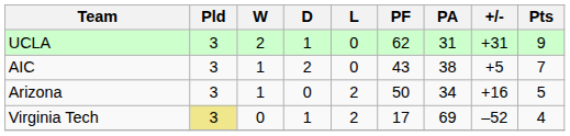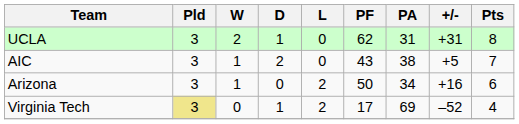 <table class="wikitable" style="text-align: center;">
 <tr>
 <th width="180">Team</th>
 <th width="40">Pld</th>
 <th width="40">W</th>
 <th width="40">D</th>
 <th width="40">L</th>
 <th width="40">PF</th>
 <th width="40">PA</th>
 <th width="40">+/-</th>
 <th width="40">Pts</th>
 </tr>
 <tr bgcolor=#ccffcc>
 <td align="left">UCLA</td>
 <td>3</td>
 <td>2</td>
 <td>1</td>
 <td>0</td>
 <td>62</td>
 <td>31</td>
 <td>+31</td>
-<td>9</td>
+<td>8</td>
 </tr>
 <tr>
 <td align="left">AIC</td>
 <td>3</td>
 <td>1</td>
 <td>2</td>
 <td>0</td>
 <td>43</td>
 <td>38</td>
 <td>+5</td>
 <td>7</td>
 </tr>
 <tr>
 <td align="left">Arizona</td>
 <td>3</td>
 <td>1</td>
 <td>0</td>
 <td>2</td>
 <td>50</td>
 <td>34</td>
 <td>+16</td>
-<td>5</td>
+<td>6</td>
 </tr>
 <tr>
 <td align="left">Virginia Tech</td>
 <td style="background: khaki;">3</td>
 <td>0</td>
 <td>1</td>
 <td>2</td>
 <td>17</td>
 <td>69</td>
 <td>–52</td>
 <td>4</td>
 </tr>
 <tr>
 </tr>
 </table>
